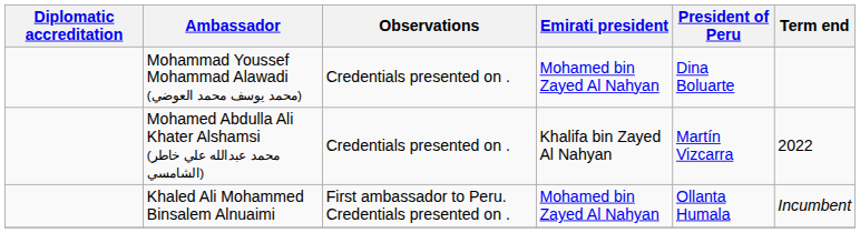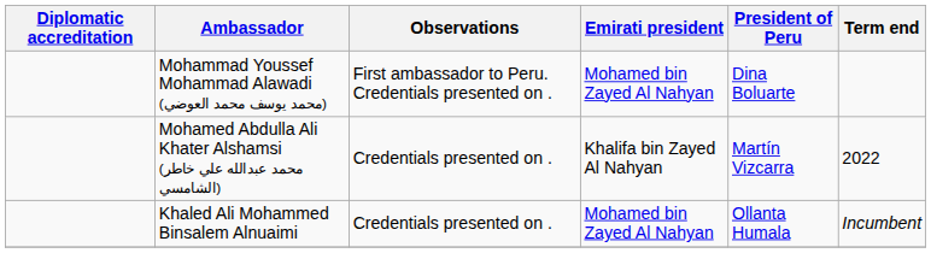 <table class="wikitable sortable">
 <tr>
 <th><a href='#'>Diplomatic accreditation</a></th>
 <th><a href='#'>Ambassador</a></th>
 <th>Observations</th>
 <th><a href='#'>Emirati president</a></th>
 <th><a href='#'>President of Peru</a></th>
 <th>Term end</th>
 </tr>
 <tr>
 <td></td>
 <td>Mohammad Youssef Mohammad Alawadi<br><small>(محمد يوسف محمد العوضي)</small></td>
-<td>Credentials presented on .</td>
+<td>First ambassador to Peru. Credentials presented on .</td>
 <td><a href='#'>Mohamed bin Zayed Al Nahyan</a></td>
 <td><a href='#'>Dina Boluarte</a></td>
 <td></td>
 </tr>
 <tr>
 <td></td>
 <td>Mohamed Abdulla Ali Khater Alshamsi<br><small>(محمد عبدالله علي خاطر الشامسي)</small></td>
 <td>Credentials presented on .</td>
 <td>Khalifa bin Zayed Al Nahyan</td>
 <td><a href='#'>Martín Vizcarra</a></td>
 <td>2022</td>
 </tr>
 <tr>
 <td></td>
 <td>Khaled Ali Mohammed Binsalem Alnuaimi</td>
-<td>First ambassador to Peru. Credentials presented on .</td>
+<td>Credentials presented on .</td>
 <td><a href='#'>Mohamed bin Zayed Al Nahyan</a></td>
 <td><a href='#'>Ollanta Humala</a></td>
 <td><em>Incumbent</em></td>
 </tr>
 <tr>
 </tr>
 </table>
